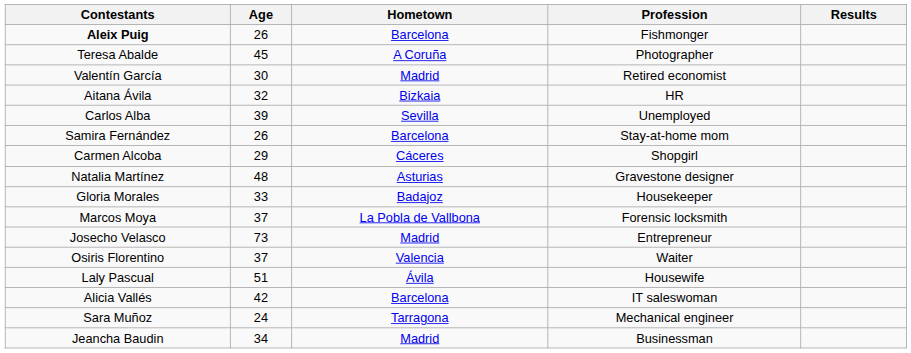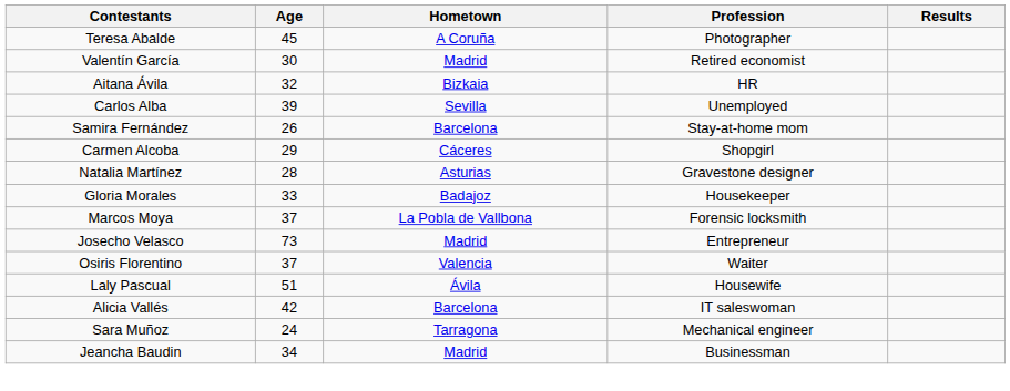 <table class="wikitable sortable" style="margin:auto; text-align:center; width:85%; font-size:95%">
 <tr>
 <th>Contestants</th>
 <th>Age</th>
 <th>Hometown</th>
 <th>Profession</th>
 <th>Results</th>
-</tr>
-<tr>
-<td><strong>Aleix Puig</strong></td>
-<td>26</td>
-<td><a href='#'>Barcelona</a></td>
-<td>Fishmonger</td>
-<td></td>
 </tr>
 <tr>
 <td>Teresa Abalde</td>
 <td>45</td>
 <td><a href='#'>A Coruña</a></td>
 <td>Photographer</td>
 <td></td>
 </tr>
 <tr>
 <td>Valentín García</td>
 <td>30</td>
 <td><a href='#'>Madrid</a></td>
 <td>Retired economist</td>
 <td></td>
 </tr>
 <tr>
 <td>Aitana Ávila</td>
 <td>32</td>
 <td><a href='#'>Bizkaia</a></td>
 <td>HR</td>
 <td></td>
 </tr>
 <tr>
 <td>Carlos Alba</td>
 <td>39</td>
 <td><a href='#'>Sevilla</a></td>
 <td>Unemployed</td>
 <td></td>
 </tr>
 <tr>
 <td>Samira Fernández</td>
 <td>26</td>
 <td><a href='#'>Barcelona</a></td>
 <td>Stay-at-home mom</td>
 <td></td>
 </tr>
 <tr>
 <td>Carmen Alcoba</td>
 <td>29</td>
 <td><a href='#'>Cáceres</a></td>
 <td>Shopgirl</td>
 <td></td>
 </tr>
 <tr>
 <td>Natalia Martínez</td>
-<td>48</td>
+<td>28</td>
 <td><a href='#'>Asturias</a></td>
 <td>Gravestone designer</td>
 <td></td>
 </tr>
 <tr>
 <td>Gloria Morales</td>
 <td>33</td>
 <td><a href='#'>Badajoz</a></td>
 <td>Housekeeper</td>
 <td></td>
 </tr>
 <tr>
 <td>Marcos Moya</td>
 <td>37</td>
 <td><a href='#'>La Pobla de Vallbona</a></td>
 <td>Forensic locksmith</td>
 <td></td>
 </tr>
 <tr>
 <td>Josecho Velasco</td>
 <td>73</td>
 <td><a href='#'>Madrid</a></td>
 <td>Entrepreneur</td>
 <td></td>
 </tr>
 <tr>
 <td>Osiris Florentino</td>
 <td>37</td>
 <td><a href='#'>Valencia</a></td>
 <td>Waiter</td>
 <td></td>
 </tr>
 <tr>
 <td>Laly Pascual</td>
 <td>51</td>
 <td><a href='#'>Ávila</a></td>
 <td>Housewife</td>
 <td></td>
 </tr>
 <tr>
 <td>Alicia Vallés</td>
 <td>42</td>
 <td><a href='#'>Barcelona</a></td>
 <td>IT saleswoman</td>
 <td></td>
 </tr>
 <tr>
 <td>Sara Muñoz</td>
 <td>24</td>
 <td><a href='#'>Tarragona</a></td>
 <td>Mechanical engineer</td>
 <td></td>
 </tr>
 <tr>
 <td>Jeancha Baudin</td>
 <td>34</td>
 <td><a href='#'>Madrid</a></td>
 <td>Businessman</td>
 <td></td>
 </tr>
 </table>
